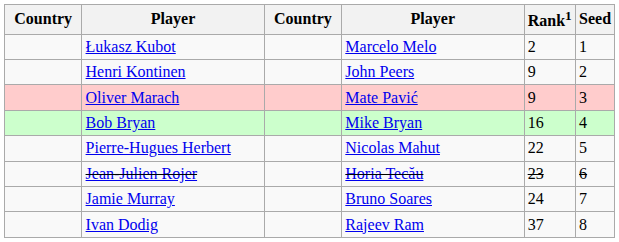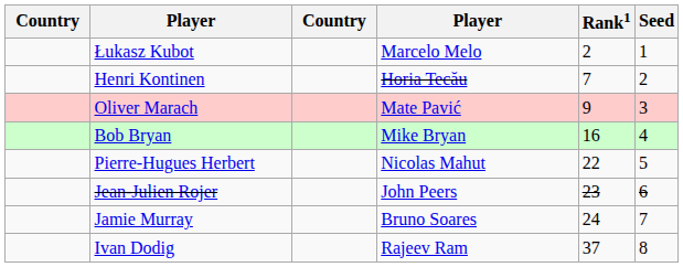 <table class="sortable wikitable">
 <tr>
 <th width="70">Country</th>
 <th width="175">Player</th>
 <th width="70">Country</th>
 <th width="175">Player</th>
 <th>Rank<sup>1</sup></th>
 <th>Seed</th>
 </tr>
 <tr>
 <td></td>
 <td><a href='#'>Łukasz Kubot</a></td>
 <td></td>
 <td><a href='#'>Marcelo Melo</a></td>
 <td>2</td>
 <td>1</td>
 </tr>
 <tr>
 <td></td>
 <td><a href='#'>Henri Kontinen</a></td>
 <td></td>
-<td><a href='#'>John Peers</a></td>
-<td>9</td>
+<td><s><a href='#'>Horia Tecău</a></s></td>
+<td>7</td>
 <td>2</td>
 </tr>
 <tr style="background:#fcc;">
 <td></td>
 <td><a href='#'>Oliver Marach</a></td>
 <td></td>
 <td><a href='#'>Mate Pavić</a></td>
 <td>9</td>
 <td>3</td>
 </tr>
 <tr style="background:#cfc;">
 <td></td>
 <td><a href='#'>Bob Bryan</a></td>
 <td></td>
 <td><a href='#'>Mike Bryan</a></td>
 <td>16</td>
 <td>4</td>
 </tr>
 <tr>
 <td></td>
 <td><a href='#'>Pierre-Hugues Herbert</a></td>
 <td></td>
 <td><a href='#'>Nicolas Mahut</a></td>
 <td>22</td>
 <td>5</td>
 </tr>
 <tr>
 <td><s></s></td>
 <td><s><a href='#'>Jean-Julien Rojer</a></s></td>
 <td><s></s></td>
-<td><s><a href='#'>Horia Tecău</a></s></td>
+<td><a href='#'>John Peers</a></td>
 <td><s>23</s></td>
 <td><s>6</s></td>
 </tr>
 <tr>
 <td></td>
 <td><a href='#'>Jamie Murray</a></td>
 <td></td>
 <td><a href='#'>Bruno Soares</a></td>
 <td>24</td>
 <td>7</td>
 </tr>
 <tr>
 <td></td>
 <td><a href='#'>Ivan Dodig</a></td>
 <td></td>
 <td><a href='#'>Rajeev Ram</a></td>
 <td>37</td>
 <td>8</td>
 </tr>
 </table>
